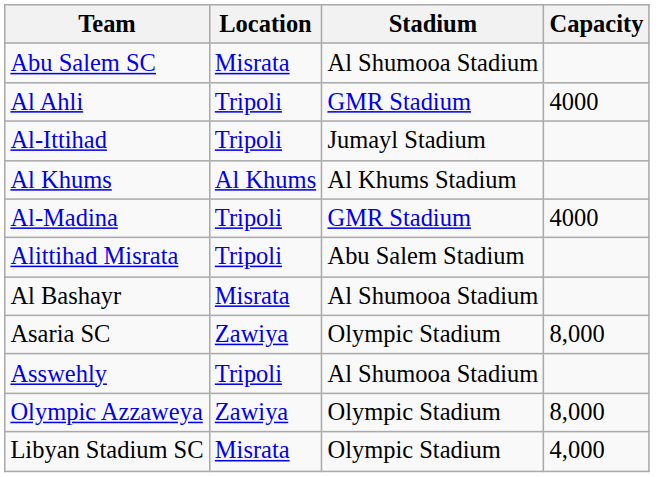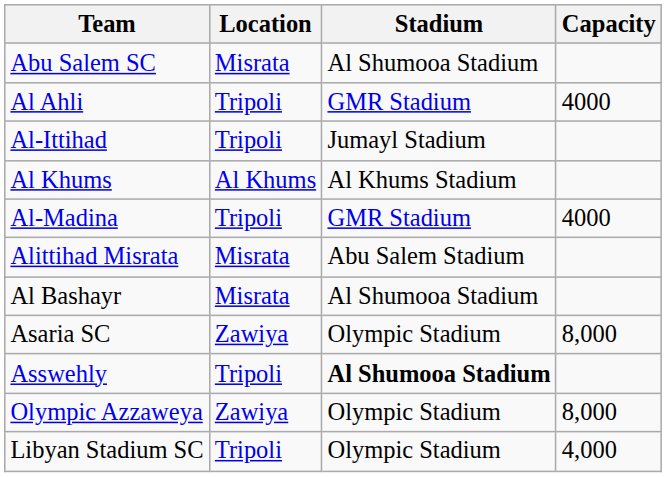 <table class="wikitable sortable">
 <tr>
 <th>Team</th>
 <th>Location</th>
 <th>Stadium</th>
 <th>Capacity</th>
 </tr>
 <tr>
 <td><a href='#'>Abu Salem SC</a></td>
 <td><a href='#'>Misrata</a></td>
 <td>Al Shumooa Stadium</td>
 <td></td>
 </tr>
 <tr>
 <td><a href='#'>Al Ahli</a></td>
 <td><a href='#'>Tripoli</a></td>
 <td><a href='#'>GMR Stadium</a></td>
 <td>4000</td>
 </tr>
 <tr>
 <td><a href='#'>Al-Ittihad</a></td>
 <td><a href='#'>Tripoli</a></td>
 <td>Jumayl Stadium</td>
 <td></td>
 </tr>
 <tr>
 <td><a href='#'>Al Khums</a></td>
 <td><a href='#'>Al Khums</a></td>
 <td>Al Khums Stadium</td>
 <td></td>
 </tr>
 <tr>
 <td><a href='#'>Al-Madina</a></td>
 <td><a href='#'>Tripoli</a></td>
 <td><a href='#'>GMR Stadium</a></td>
 <td>4000</td>
 </tr>
 <tr>
 <td><a href='#'>Alittihad Misrata</a></td>
-<td><a href='#'>Tripoli</a></td>
+<td><a href='#'>Misrata</a></td>
 <td>Abu Salem Stadium</td>
 <td></td>
 </tr>
 <tr>
 <td>Al Bashayr</td>
 <td><a href='#'>Misrata</a></td>
 <td>Al Shumooa Stadium</td>
 <td></td>
 </tr>
 <tr>
 <td>Asaria SC</td>
 <td><a href='#'>Zawiya</a></td>
 <td>Olympic Stadium</td>
 <td>8,000</td>
 </tr>
 <tr>
 <td><a href='#'>Asswehly</a></td>
 <td><a href='#'>Tripoli</a></td>
-<td>Al Shumooa Stadium</td>
+<td><strong>Al Shumooa Stadium</strong></td>
 <td></td>
 </tr>
 <tr>
 <td><a href='#'>Olympic Azzaweya</a></td>
 <td><a href='#'>Zawiya</a></td>
 <td>Olympic Stadium</td>
 <td>8,000</td>
 </tr>
 <tr>
 <td>Libyan Stadium SC</td>
-<td><a href='#'>Misrata</a></td>
+<td><a href='#'>Tripoli</a></td>
 <td>Olympic Stadium</td>
 <td>4,000</td>
 </tr>
 </table>
